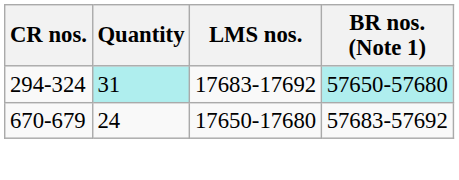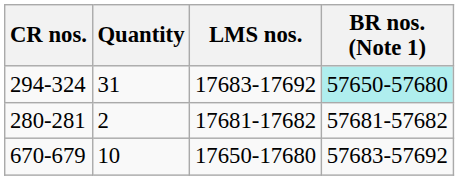 <table class="wikitable">
 <tr>
 <th>CR nos.</th>
 <th>Quantity</th>
 <th>LMS nos.</th>
 <th>BR nos.<br>(Note 1)</th>
 </tr>
 <tr>
 <td>294-324</td>
-<td style="background: paleturquoise;">31</td>
+<td>31</td>
 <td>17683-17692</td>
 <td style="background: paleturquoise;">57650-57680</td>
 </tr>
 <tr>
+<td>280-281</td>
+<td>2</td>
+<td>17681-17682</td>
+<td>57681-57682</td>
+</tr>
+<tr>
 <td>670-679</td>
-<td>24</td>
+<td>10</td>
 <td>17650-17680</td>
 <td>57683-57692</td>
 </tr>
 </table>
